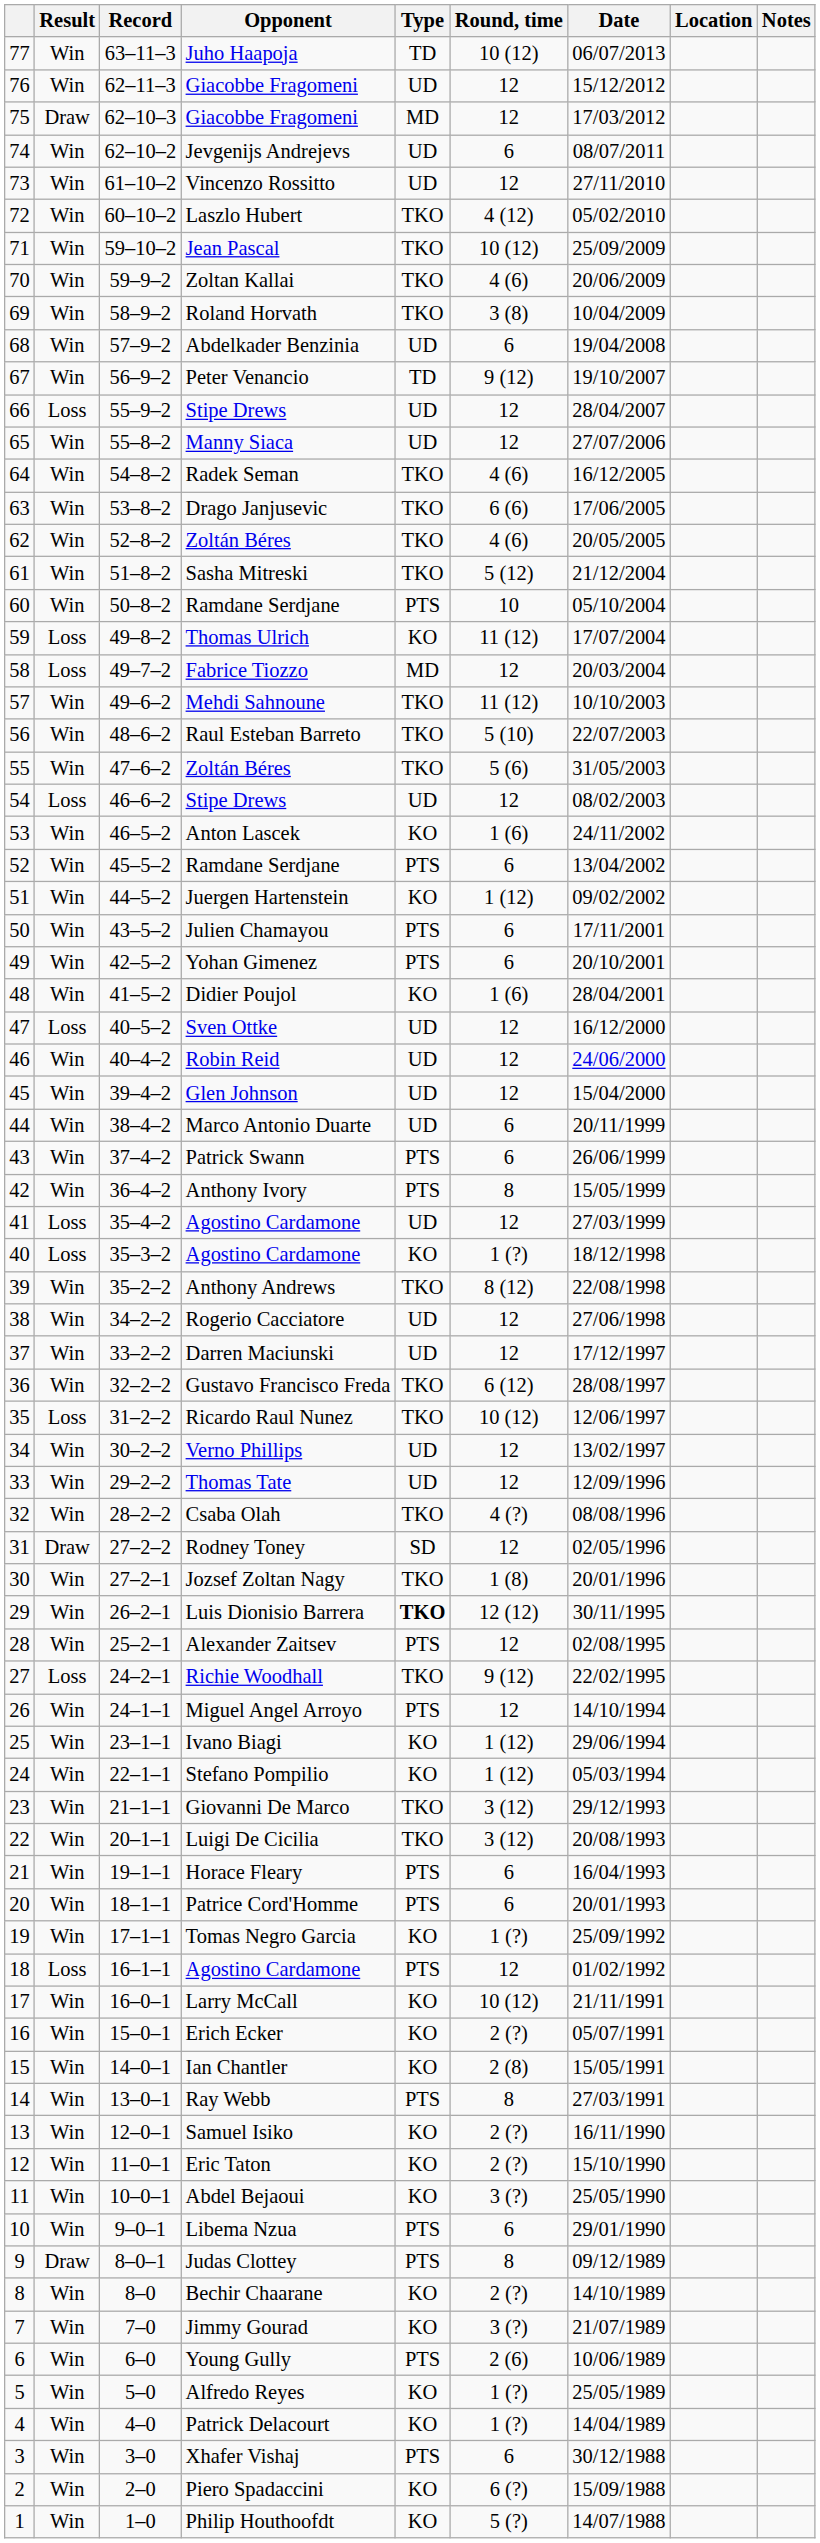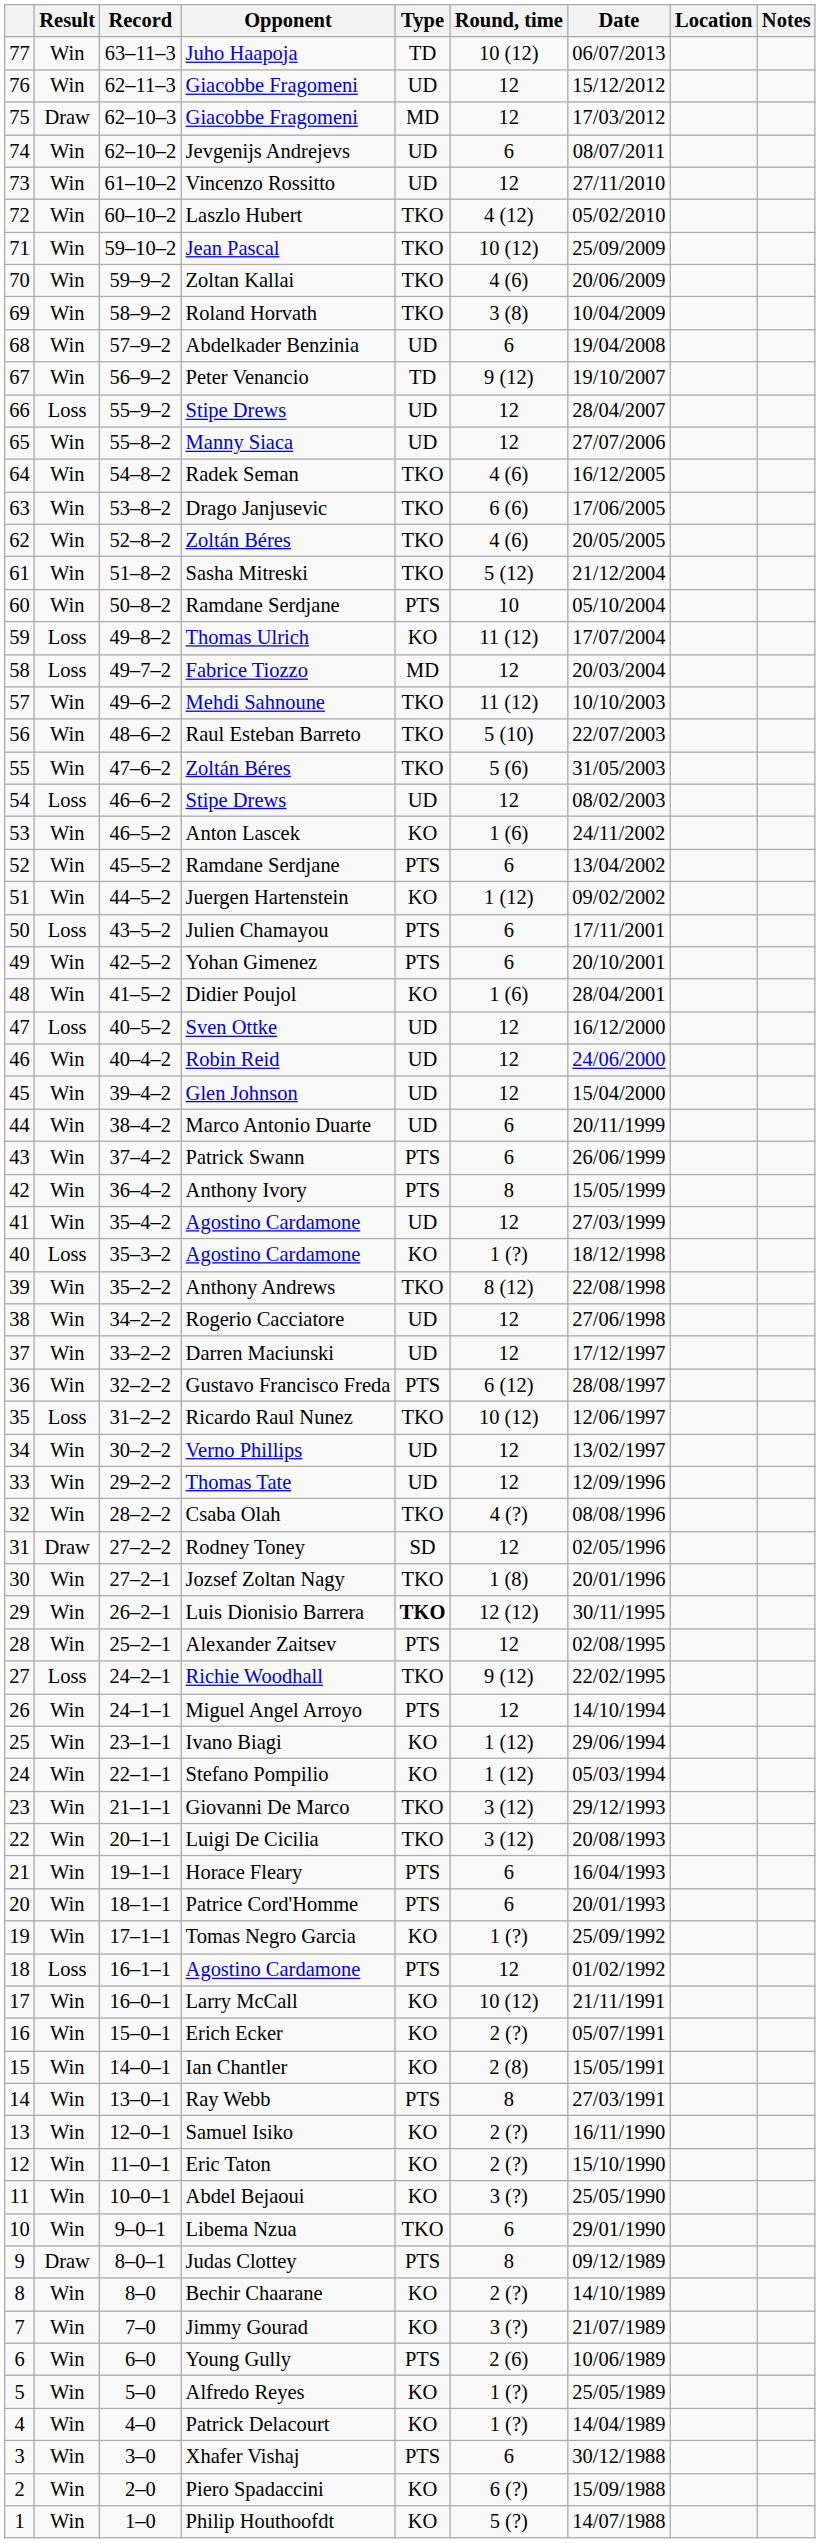 <table class=wikitable style=text-align:center>
 <tr>
 <th></th>
 <th>Result</th>
 <th>Record</th>
 <th>Opponent</th>
 <th>Type</th>
 <th>Round, time</th>
 <th>Date</th>
 <th>Location</th>
 <th>Notes</th>
 </tr>
 <tr>
 <td>77</td>
 <td>Win</td>
 <td>63–11–3</td>
 <td align=left><a href='#'>Juho Haapoja</a></td>
 <td>TD</td>
 <td>10 (12)</td>
 <td>06/07/2013</td>
 <td align=left></td>
 <td align=left></td>
 </tr>
 <tr>
 <td>76</td>
 <td>Win</td>
 <td>62–11–3</td>
 <td align=left><a href='#'>Giacobbe Fragomeni</a></td>
 <td>UD</td>
 <td>12</td>
 <td>15/12/2012</td>
 <td align=left></td>
 <td align=left></td>
 </tr>
 <tr>
 <td>75</td>
 <td>Draw</td>
 <td>62–10–3</td>
 <td align=left><a href='#'>Giacobbe Fragomeni</a></td>
 <td>MD</td>
 <td>12</td>
 <td>17/03/2012</td>
 <td align=left></td>
 <td align=left></td>
 </tr>
 <tr>
 <td>74</td>
 <td>Win</td>
 <td>62–10–2</td>
 <td align=left>Jevgenijs Andrejevs</td>
 <td>UD</td>
 <td>6</td>
 <td>08/07/2011</td>
 <td align=left></td>
 <td align=left></td>
 </tr>
 <tr>
 <td>73</td>
 <td>Win</td>
 <td>61–10–2</td>
 <td align=left>Vincenzo Rossitto</td>
 <td>UD</td>
 <td>12</td>
 <td>27/11/2010</td>
 <td align=left></td>
 <td align=left></td>
 </tr>
 <tr>
 <td>72</td>
 <td>Win</td>
 <td>60–10–2</td>
 <td align=left>Laszlo Hubert</td>
 <td>TKO</td>
 <td>4 (12)</td>
 <td>05/02/2010</td>
 <td align=left></td>
 <td align=left></td>
 </tr>
 <tr>
 <td>71</td>
 <td>Win</td>
 <td>59–10–2</td>
 <td align=left><a href='#'>Jean Pascal</a></td>
 <td>TKO</td>
 <td>10 (12)</td>
 <td>25/09/2009</td>
 <td align=left></td>
 <td align=left></td>
 </tr>
 <tr>
 <td>70</td>
 <td>Win</td>
 <td>59–9–2</td>
 <td align=left>Zoltan Kallai</td>
 <td>TKO</td>
 <td>4 (6)</td>
 <td>20/06/2009</td>
 <td align=left></td>
 <td align=left></td>
 </tr>
 <tr>
 <td>69</td>
 <td>Win</td>
 <td>58–9–2</td>
 <td align=left>Roland Horvath</td>
 <td>TKO</td>
 <td>3 (8)</td>
 <td>10/04/2009</td>
 <td align=left></td>
 <td align=left></td>
 </tr>
 <tr>
 <td>68</td>
 <td>Win</td>
 <td>57–9–2</td>
 <td align=left>Abdelkader Benzinia</td>
 <td>UD</td>
 <td>6</td>
 <td>19/04/2008</td>
 <td align=left></td>
 <td align=left></td>
 </tr>
 <tr>
 <td>67</td>
 <td>Win</td>
 <td>56–9–2</td>
 <td align=left>Peter Venancio</td>
 <td>TD</td>
 <td>9 (12)</td>
 <td>19/10/2007</td>
 <td align=left></td>
 <td align=left></td>
 </tr>
 <tr>
 <td>66</td>
 <td>Loss</td>
 <td>55–9–2</td>
 <td align=left><a href='#'>Stipe Drews</a></td>
 <td>UD</td>
 <td>12</td>
 <td>28/04/2007</td>
 <td align=left></td>
 <td align=left></td>
 </tr>
 <tr>
 <td>65</td>
 <td>Win</td>
 <td>55–8–2</td>
 <td align=left><a href='#'>Manny Siaca</a></td>
 <td>UD</td>
 <td>12</td>
 <td>27/07/2006</td>
 <td align=left></td>
 <td align=left></td>
 </tr>
 <tr>
 <td>64</td>
 <td>Win</td>
 <td>54–8–2</td>
 <td align=left>Radek Seman</td>
 <td>TKO</td>
 <td>4 (6)</td>
 <td>16/12/2005</td>
 <td align=left></td>
 <td align=left></td>
 </tr>
 <tr>
 <td>63</td>
 <td>Win</td>
 <td>53–8–2</td>
 <td align=left>Drago Janjusevic</td>
 <td>TKO</td>
 <td>6 (6)</td>
 <td>17/06/2005</td>
 <td align=left></td>
 <td align=left></td>
 </tr>
 <tr>
 <td>62</td>
 <td>Win</td>
 <td>52–8–2</td>
 <td align=left><a href='#'>Zoltán Béres</a></td>
 <td>TKO</td>
 <td>4 (6)</td>
 <td>20/05/2005</td>
 <td align=left></td>
 <td align=left></td>
 </tr>
 <tr>
 <td>61</td>
 <td>Win</td>
 <td>51–8–2</td>
 <td align=left>Sasha Mitreski</td>
 <td>TKO</td>
 <td>5 (12)</td>
 <td>21/12/2004</td>
 <td align=left></td>
 <td align=left></td>
 </tr>
 <tr>
 <td>60</td>
 <td>Win</td>
 <td>50–8–2</td>
 <td align=left>Ramdane Serdjane</td>
 <td>PTS</td>
 <td>10</td>
 <td>05/10/2004</td>
 <td align=left></td>
 <td align=left></td>
 </tr>
 <tr>
 <td>59</td>
 <td>Loss</td>
 <td>49–8–2</td>
 <td align=left><a href='#'>Thomas Ulrich</a></td>
 <td>KO</td>
 <td>11 (12)</td>
 <td>17/07/2004</td>
 <td align=left></td>
 <td align=left></td>
 </tr>
 <tr>
 <td>58</td>
 <td>Loss</td>
 <td>49–7–2</td>
 <td align=left><a href='#'>Fabrice Tiozzo</a></td>
 <td>MD</td>
 <td>12</td>
 <td>20/03/2004</td>
 <td align=left></td>
 <td align=left></td>
 </tr>
 <tr>
 <td>57</td>
 <td>Win</td>
 <td>49–6–2</td>
 <td align=left><a href='#'>Mehdi Sahnoune</a></td>
 <td>TKO</td>
 <td>11 (12)</td>
 <td>10/10/2003</td>
 <td align=left></td>
 <td align=left></td>
 </tr>
 <tr>
 <td>56</td>
 <td>Win</td>
 <td>48–6–2</td>
 <td align=left>Raul Esteban Barreto</td>
 <td>TKO</td>
 <td>5 (10)</td>
 <td>22/07/2003</td>
 <td align=left></td>
 <td align=left></td>
 </tr>
 <tr>
 <td>55</td>
 <td>Win</td>
 <td>47–6–2</td>
 <td align=left><a href='#'>Zoltán Béres</a></td>
 <td>TKO</td>
 <td>5 (6)</td>
 <td>31/05/2003</td>
 <td align=left></td>
 <td align=left></td>
 </tr>
 <tr>
 <td>54</td>
 <td>Loss</td>
 <td>46–6–2</td>
 <td align=left><a href='#'>Stipe Drews</a></td>
 <td>UD</td>
 <td>12</td>
 <td>08/02/2003</td>
 <td align=left></td>
 <td align=left></td>
 </tr>
 <tr>
 <td>53</td>
 <td>Win</td>
 <td>46–5–2</td>
 <td align=left>Anton Lascek</td>
 <td>KO</td>
 <td>1 (6)</td>
 <td>24/11/2002</td>
 <td align=left></td>
 <td align=left></td>
 </tr>
 <tr>
 <td>52</td>
 <td>Win</td>
 <td>45–5–2</td>
 <td align=left>Ramdane Serdjane</td>
 <td>PTS</td>
 <td>6</td>
 <td>13/04/2002</td>
 <td align=left></td>
 <td align=left></td>
 </tr>
 <tr>
 <td>51</td>
 <td>Win</td>
 <td>44–5–2</td>
 <td align=left>Juergen Hartenstein</td>
 <td>KO</td>
 <td>1 (12)</td>
 <td>09/02/2002</td>
 <td align=left></td>
 <td align=left></td>
 </tr>
 <tr>
 <td>50</td>
-<td>Win</td>
+<td>Loss</td>
 <td>43–5–2</td>
 <td align=left>Julien Chamayou</td>
 <td>PTS</td>
 <td>6</td>
 <td>17/11/2001</td>
 <td align=left></td>
 <td align=left></td>
 </tr>
 <tr>
 <td>49</td>
 <td>Win</td>
 <td>42–5–2</td>
 <td align=left>Yohan Gimenez</td>
 <td>PTS</td>
 <td>6</td>
 <td>20/10/2001</td>
 <td align=left></td>
 <td align=left></td>
 </tr>
 <tr>
 <td>48</td>
 <td>Win</td>
 <td>41–5–2</td>
 <td align=left>Didier Poujol</td>
 <td>KO</td>
 <td>1 (6)</td>
 <td>28/04/2001</td>
 <td align=left></td>
 <td align=left></td>
 </tr>
 <tr>
 <td>47</td>
 <td>Loss</td>
 <td>40–5–2</td>
 <td align=left><a href='#'>Sven Ottke</a></td>
 <td>UD</td>
 <td>12</td>
 <td>16/12/2000</td>
 <td align=left></td>
 <td align=left></td>
 </tr>
 <tr>
 <td>46</td>
 <td>Win</td>
 <td>40–4–2</td>
 <td align=left><a href='#'>Robin Reid</a></td>
 <td>UD</td>
 <td>12</td>
 <td><a href='#'>24/06/2000</a></td>
 <td align=left></td>
 <td align=left></td>
 </tr>
 <tr>
 <td>45</td>
 <td>Win</td>
 <td>39–4–2</td>
 <td align=left><a href='#'>Glen Johnson</a></td>
 <td>UD</td>
 <td>12</td>
 <td>15/04/2000</td>
 <td align=left></td>
 <td align=left></td>
 </tr>
 <tr>
 <td>44</td>
 <td>Win</td>
 <td>38–4–2</td>
 <td align=left>Marco Antonio Duarte</td>
 <td>UD</td>
 <td>6</td>
 <td>20/11/1999</td>
 <td align=left></td>
 <td align=left></td>
 </tr>
 <tr>
 <td>43</td>
 <td>Win</td>
 <td>37–4–2</td>
 <td align=left>Patrick Swann</td>
 <td>PTS</td>
 <td>6</td>
 <td>26/06/1999</td>
 <td align=left></td>
 <td align=left></td>
 </tr>
 <tr>
 <td>42</td>
 <td>Win</td>
 <td>36–4–2</td>
 <td align=left>Anthony Ivory</td>
 <td>PTS</td>
 <td>8</td>
 <td>15/05/1999</td>
 <td align=left></td>
 <td align=left></td>
 </tr>
 <tr>
 <td>41</td>
-<td>Loss</td>
+<td>Win</td>
 <td>35–4–2</td>
 <td align=left><a href='#'>Agostino Cardamone</a></td>
 <td>UD</td>
 <td>12</td>
 <td>27/03/1999</td>
 <td align=left></td>
 <td align=left></td>
 </tr>
 <tr>
 <td>40</td>
 <td>Loss</td>
 <td>35–3–2</td>
 <td align=left><a href='#'>Agostino Cardamone</a></td>
 <td>KO</td>
 <td>1 (?)</td>
 <td>18/12/1998</td>
 <td align=left></td>
 <td align=left></td>
 </tr>
 <tr>
 <td>39</td>
 <td>Win</td>
 <td>35–2–2</td>
 <td align=left>Anthony Andrews</td>
 <td>TKO</td>
 <td>8 (12)</td>
 <td>22/08/1998</td>
 <td align=left></td>
 <td align=left></td>
 </tr>
 <tr>
 <td>38</td>
 <td>Win</td>
 <td>34–2–2</td>
 <td align=left>Rogerio Cacciatore</td>
 <td>UD</td>
 <td>12</td>
 <td>27/06/1998</td>
 <td align=left></td>
 <td align=left></td>
 </tr>
 <tr>
 <td>37</td>
 <td>Win</td>
 <td>33–2–2</td>
 <td align=left>Darren Maciunski</td>
 <td>UD</td>
 <td>12</td>
 <td>17/12/1997</td>
 <td align=left></td>
 <td align=left></td>
 </tr>
 <tr>
 <td>36</td>
 <td>Win</td>
 <td>32–2–2</td>
 <td align=left>Gustavo Francisco Freda</td>
-<td>TKO</td>
+<td>PTS</td>
 <td>6 (12)</td>
 <td>28/08/1997</td>
 <td align=left></td>
 <td align=left></td>
 </tr>
 <tr>
 <td>35</td>
 <td>Loss</td>
 <td>31–2–2</td>
 <td align=left>Ricardo Raul Nunez</td>
 <td>TKO</td>
 <td>10 (12)</td>
 <td>12/06/1997</td>
 <td align=left></td>
 <td align=left></td>
 </tr>
 <tr>
 <td>34</td>
 <td>Win</td>
 <td>30–2–2</td>
 <td align=left><a href='#'>Verno Phillips</a></td>
 <td>UD</td>
 <td>12</td>
 <td>13/02/1997</td>
 <td align=left></td>
 <td align=left></td>
 </tr>
 <tr>
 <td>33</td>
 <td>Win</td>
 <td>29–2–2</td>
 <td align=left><a href='#'>Thomas Tate</a></td>
 <td>UD</td>
 <td>12</td>
 <td>12/09/1996</td>
 <td align=left></td>
 <td align=left></td>
 </tr>
 <tr>
 <td>32</td>
 <td>Win</td>
 <td>28–2–2</td>
 <td align=left>Csaba Olah</td>
 <td>TKO</td>
 <td>4 (?)</td>
 <td>08/08/1996</td>
 <td align=left></td>
 <td align=left></td>
 </tr>
 <tr>
 <td>31</td>
 <td>Draw</td>
 <td>27–2–2</td>
 <td align=left>Rodney Toney</td>
 <td>SD</td>
 <td>12</td>
 <td>02/05/1996</td>
 <td align=left></td>
 <td align=left></td>
 </tr>
 <tr>
 <td>30</td>
 <td>Win</td>
 <td>27–2–1</td>
 <td align=left>Jozsef Zoltan Nagy</td>
 <td>TKO</td>
 <td>1 (8)</td>
 <td>20/01/1996</td>
 <td align=left></td>
 <td align=left></td>
 </tr>
 <tr>
 <td>29</td>
 <td>Win</td>
 <td>26–2–1</td>
 <td align=left>Luis Dionisio Barrera</td>
 <td><strong>TKO</strong></td>
 <td>12 (12)</td>
 <td>30/11/1995</td>
 <td align=left></td>
 <td align=left></td>
 </tr>
 <tr>
 <td>28</td>
 <td>Win</td>
 <td>25–2–1</td>
 <td align=left>Alexander Zaitsev</td>
 <td>PTS</td>
 <td>12</td>
 <td>02/08/1995</td>
 <td align=left></td>
 <td align=left></td>
 </tr>
 <tr>
 <td>27</td>
 <td>Loss</td>
 <td>24–2–1</td>
 <td align=left><a href='#'>Richie Woodhall</a></td>
 <td>TKO</td>
 <td>9 (12)</td>
 <td>22/02/1995</td>
 <td align=left></td>
 <td align=left></td>
 </tr>
 <tr>
 <td>26</td>
 <td>Win</td>
 <td>24–1–1</td>
 <td align=left>Miguel Angel Arroyo</td>
 <td>PTS</td>
 <td>12</td>
 <td>14/10/1994</td>
 <td align=left></td>
 <td align=left></td>
 </tr>
 <tr>
 <td>25</td>
 <td>Win</td>
 <td>23–1–1</td>
 <td align=left>Ivano Biagi</td>
 <td>KO</td>
 <td>1 (12)</td>
 <td>29/06/1994</td>
 <td align=left></td>
 <td align=left></td>
 </tr>
 <tr>
 <td>24</td>
 <td>Win</td>
 <td>22–1–1</td>
 <td align=left>Stefano Pompilio</td>
 <td>KO</td>
 <td>1 (12)</td>
 <td>05/03/1994</td>
 <td align=left></td>
 <td align=left></td>
 </tr>
 <tr>
 <td>23</td>
 <td>Win</td>
 <td>21–1–1</td>
 <td align=left>Giovanni De Marco</td>
 <td>TKO</td>
 <td>3 (12)</td>
 <td>29/12/1993</td>
 <td align=left></td>
 <td align=left></td>
 </tr>
 <tr>
 <td>22</td>
 <td>Win</td>
 <td>20–1–1</td>
 <td align=left>Luigi De Cicilia</td>
 <td>TKO</td>
 <td>3 (12)</td>
 <td>20/08/1993</td>
 <td align=left></td>
 <td align=left></td>
 </tr>
 <tr>
 <td>21</td>
 <td>Win</td>
 <td>19–1–1</td>
 <td align=left>Horace Fleary</td>
 <td>PTS</td>
 <td>6</td>
 <td>16/04/1993</td>
 <td align=left></td>
 <td align=left></td>
 </tr>
 <tr>
 <td>20</td>
 <td>Win</td>
 <td>18–1–1</td>
 <td align=left>Patrice Cord'Homme</td>
 <td>PTS</td>
 <td>6</td>
 <td>20/01/1993</td>
 <td align=left></td>
 <td align=left></td>
 </tr>
 <tr>
 <td>19</td>
 <td>Win</td>
 <td>17–1–1</td>
 <td align=left>Tomas Negro Garcia</td>
 <td>KO</td>
 <td>1 (?)</td>
 <td>25/09/1992</td>
 <td align=left></td>
 <td align=left></td>
 </tr>
 <tr>
 <td>18</td>
 <td>Loss</td>
 <td>16–1–1</td>
 <td align=left><a href='#'>Agostino Cardamone</a></td>
 <td>PTS</td>
 <td>12</td>
 <td>01/02/1992</td>
 <td align=left></td>
 <td align=left></td>
 </tr>
 <tr>
 <td>17</td>
 <td>Win</td>
 <td>16–0–1</td>
 <td align=left>Larry McCall</td>
 <td>KO</td>
 <td>10 (12)</td>
 <td>21/11/1991</td>
 <td align=left></td>
 <td align=left></td>
 </tr>
 <tr>
 <td>16</td>
 <td>Win</td>
 <td>15–0–1</td>
 <td align=left>Erich Ecker</td>
 <td>KO</td>
 <td>2 (?)</td>
 <td>05/07/1991</td>
 <td align=left></td>
 <td align=left></td>
 </tr>
 <tr>
 <td>15</td>
 <td>Win</td>
 <td>14–0–1</td>
 <td align=left>Ian Chantler</td>
 <td>KO</td>
 <td>2 (8)</td>
 <td>15/05/1991</td>
 <td align=left></td>
 <td align=left></td>
 </tr>
 <tr>
 <td>14</td>
 <td>Win</td>
 <td>13–0–1</td>
 <td align=left>Ray Webb</td>
 <td>PTS</td>
 <td>8</td>
 <td>27/03/1991</td>
 <td align=left></td>
 <td align=left></td>
 </tr>
 <tr>
 <td>13</td>
 <td>Win</td>
 <td>12–0–1</td>
 <td align=left>Samuel Isiko</td>
 <td>KO</td>
 <td>2 (?)</td>
 <td>16/11/1990</td>
 <td align=left></td>
 <td align=left></td>
 </tr>
 <tr>
 <td>12</td>
 <td>Win</td>
 <td>11–0–1</td>
 <td align=left>Eric Taton</td>
 <td>KO</td>
 <td>2 (?)</td>
 <td>15/10/1990</td>
 <td align=left></td>
 <td align=left></td>
 </tr>
 <tr>
 <td>11</td>
 <td>Win</td>
 <td>10–0–1</td>
 <td align=left>Abdel Bejaoui</td>
 <td>KO</td>
 <td>3 (?)</td>
 <td>25/05/1990</td>
 <td align=left></td>
 <td align=left></td>
 </tr>
 <tr>
 <td>10</td>
 <td>Win</td>
 <td>9–0–1</td>
 <td align=left>Libema Nzua</td>
-<td>PTS</td>
+<td>TKO</td>
 <td>6</td>
 <td>29/01/1990</td>
 <td align=left></td>
 <td align=left></td>
 </tr>
 <tr>
 <td>9</td>
 <td>Draw</td>
 <td>8–0–1</td>
 <td align=left>Judas Clottey</td>
 <td>PTS</td>
 <td>8</td>
 <td>09/12/1989</td>
 <td align=left></td>
 <td align=left></td>
 </tr>
 <tr>
 <td>8</td>
 <td>Win</td>
 <td>8–0</td>
 <td align=left>Bechir Chaarane</td>
 <td>KO</td>
 <td>2 (?)</td>
 <td>14/10/1989</td>
 <td align=left></td>
 <td align=left></td>
 </tr>
 <tr>
 <td>7</td>
 <td>Win</td>
 <td>7–0</td>
 <td align=left>Jimmy Gourad</td>
 <td>KO</td>
 <td>3 (?)</td>
 <td>21/07/1989</td>
 <td align=left></td>
 <td align=left></td>
 </tr>
 <tr>
 <td>6</td>
 <td>Win</td>
 <td>6–0</td>
 <td align=left>Young Gully</td>
 <td>PTS</td>
 <td>2 (6)</td>
 <td>10/06/1989</td>
 <td align=left></td>
 <td align=left></td>
 </tr>
 <tr>
 <td>5</td>
 <td>Win</td>
 <td>5–0</td>
 <td align=left>Alfredo Reyes</td>
 <td>KO</td>
 <td>1 (?)</td>
 <td>25/05/1989</td>
 <td align=left></td>
 <td align=left></td>
 </tr>
 <tr>
 <td>4</td>
 <td>Win</td>
 <td>4–0</td>
 <td align=left>Patrick Delacourt</td>
 <td>KO</td>
 <td>1 (?)</td>
 <td>14/04/1989</td>
 <td align=left></td>
 <td align=left></td>
 </tr>
 <tr>
 <td>3</td>
 <td>Win</td>
 <td>3–0</td>
 <td align=left>Xhafer Vishaj</td>
 <td>PTS</td>
 <td>6</td>
 <td>30/12/1988</td>
 <td align=left></td>
 <td align=left></td>
 </tr>
 <tr>
 <td>2</td>
 <td>Win</td>
 <td>2–0</td>
 <td align=left>Piero Spadaccini</td>
 <td>KO</td>
 <td>6 (?)</td>
 <td>15/09/1988</td>
 <td align=left></td>
 <td align=left></td>
 </tr>
 <tr>
 <td>1</td>
 <td>Win</td>
 <td>1–0</td>
 <td align=left>Philip Houthoofdt</td>
 <td>KO</td>
 <td>5 (?)</td>
 <td>14/07/1988</td>
 <td align=left></td>
 <td align=left></td>
 </tr>
 </table>
